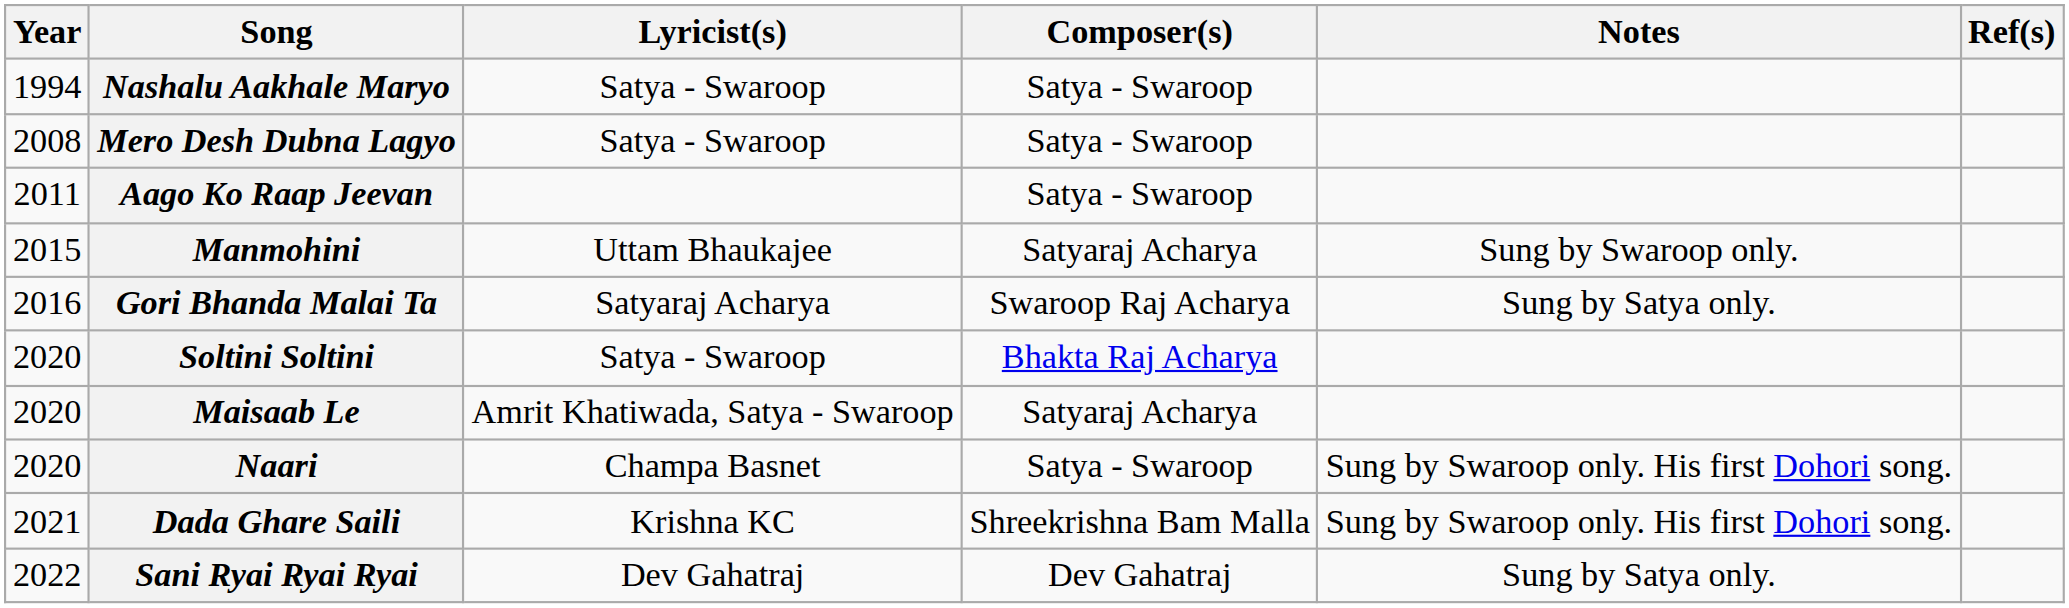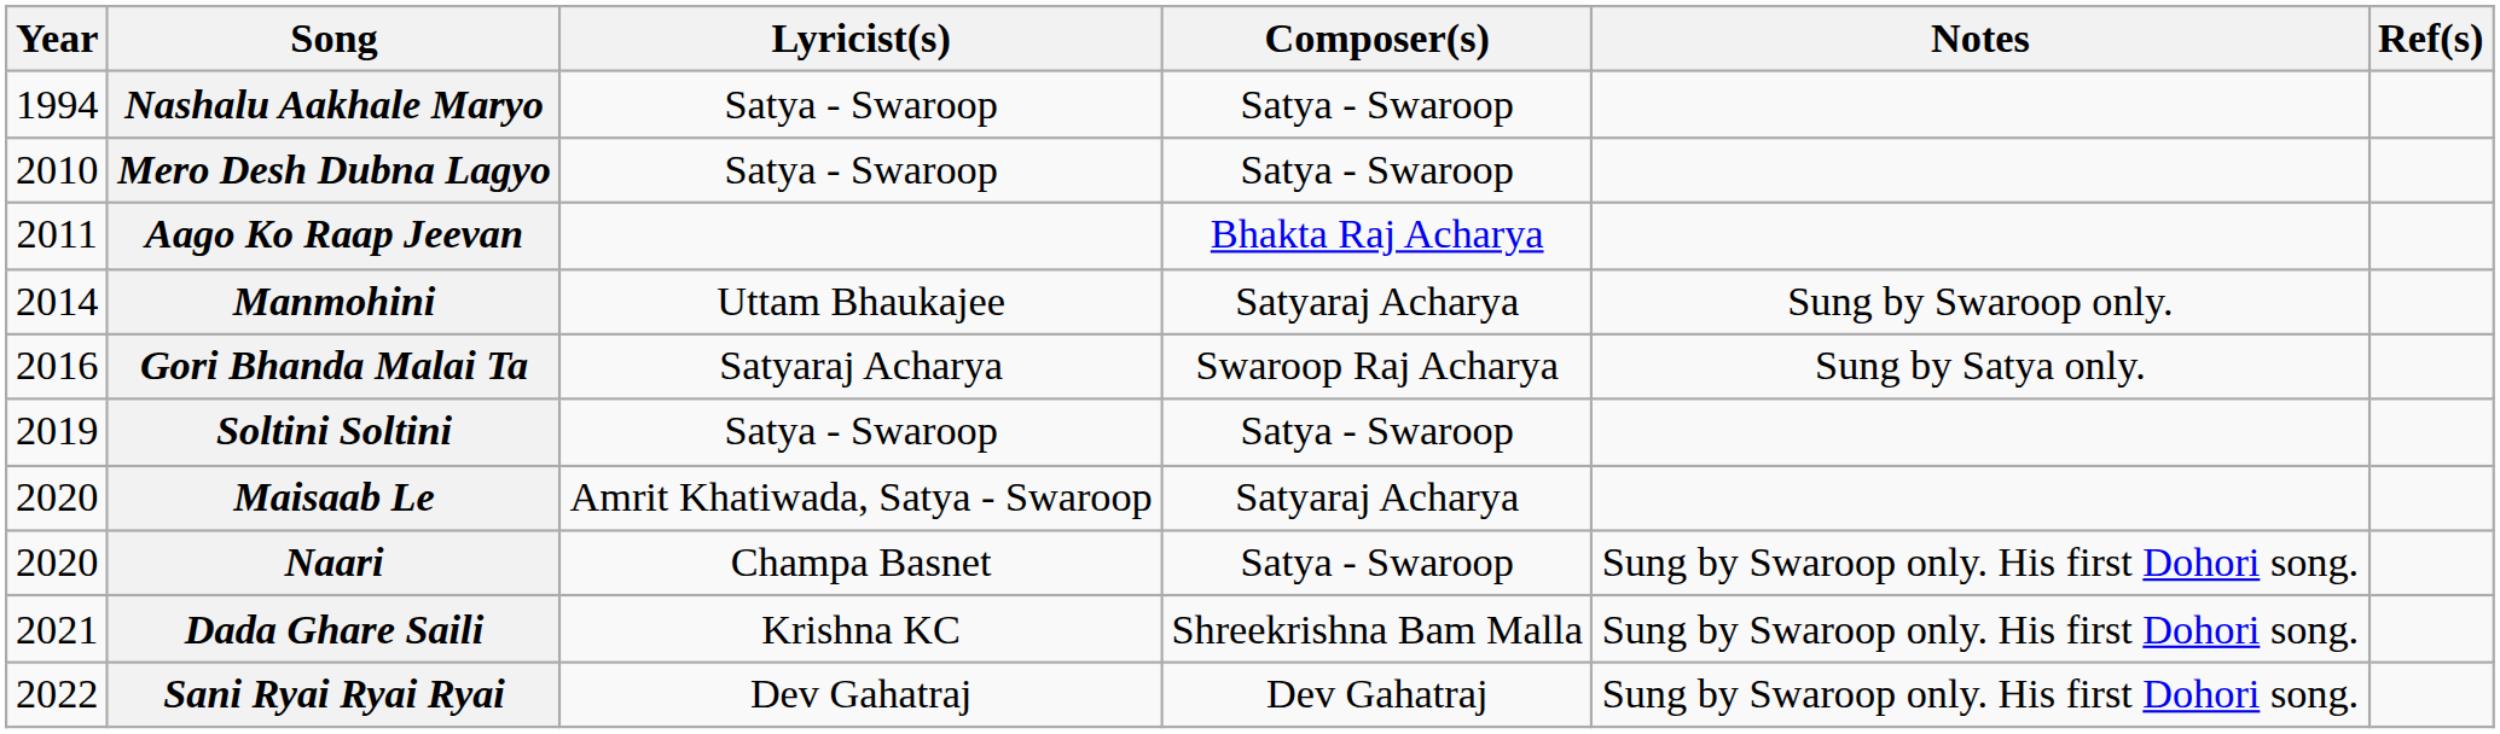 <table class="wikitable sortable plainrowheaders" style="text-align:center;">
 <tr>
 <th scope="col">Year</th>
 <th scope="col">Song</th>
 <th scope="col">Lyricist(s)</th>
 <th scope="col">Composer(s)</th>
 <th scope="col" class="unsortable">Notes</th>
 <th scope="col" class="unsortable">Ref(s)</th>
 </tr>
 <tr>
 <td>1994</td>
 <th scope="row"><em>Nashalu Aakhale Maryo</em></th>
 <td>Satya - Swaroop</td>
 <td>Satya - Swaroop</td>
 <td></td>
 <td></td>
 </tr>
 <tr>
-<td>2008</td>
+<td>2010</td>
 <th scope="row"><em>Mero Desh Dubna Lagyo</em></th>
 <td>Satya - Swaroop</td>
 <td>Satya - Swaroop</td>
 <td></td>
 <td></td>
 </tr>
 <tr>
 <td>2011</td>
 <th scope="row"><em>Aago Ko Raap Jeevan</em></th>
 <td></td>
-<td>Satya - Swaroop</td>
+<td><a href='#'>Bhakta Raj Acharya</a></td>
 <td></td>
 <td></td>
 </tr>
 <tr>
-<td>2015</td>
+<td>2014</td>
 <th scope="row"><em>Manmohini</em></th>
 <td>Uttam Bhaukajee</td>
 <td>Satyaraj Acharya</td>
 <td>Sung by Swaroop only.</td>
 <td></td>
 </tr>
 <tr>
 <td>2016</td>
 <th scope="row"><em>Gori Bhanda Malai Ta</em></th>
 <td>Satyaraj Acharya</td>
 <td>Swaroop Raj Acharya</td>
 <td>Sung by Satya only.</td>
 <td></td>
 </tr>
 <tr>
-<td>2020</td>
+<td>2019</td>
 <th scope="row"><em>Soltini Soltini</em></th>
 <td>Satya - Swaroop</td>
-<td><a href='#'>Bhakta Raj Acharya</a></td>
+<td>Satya - Swaroop</td>
 <td></td>
 <td></td>
 </tr>
 <tr>
 <td>2020</td>
 <th scope="row"><em>Maisaab Le</em></th>
 <td>Amrit Khatiwada, Satya - Swaroop</td>
 <td>Satyaraj Acharya</td>
 <td></td>
 <td></td>
 </tr>
 <tr>
 <td>2020</td>
 <th scope="row"><em>Naari</em></th>
 <td>Champa Basnet</td>
 <td>Satya - Swaroop</td>
 <td>Sung by Swaroop only. His first <a href='#'>Dohori</a> song.</td>
 <td></td>
 </tr>
 <tr>
 <td>2021</td>
 <th scope="row"><em>Dada Ghare Saili</em></th>
 <td>Krishna KC</td>
 <td>Shreekrishna Bam Malla</td>
 <td>Sung by Swaroop only. His first <a href='#'>Dohori</a> song.</td>
 <td></td>
 </tr>
 <tr>
 <td>2022</td>
 <th scope="row"><em>Sani Ryai Ryai Ryai</em></th>
 <td>Dev Gahatraj</td>
 <td>Dev Gahatraj</td>
-<td>Sung by Satya only.</td>
+<td>Sung by Swaroop only. His first <a href='#'>Dohori</a> song.</td>
 <td></td>
 </tr>
 </table>
